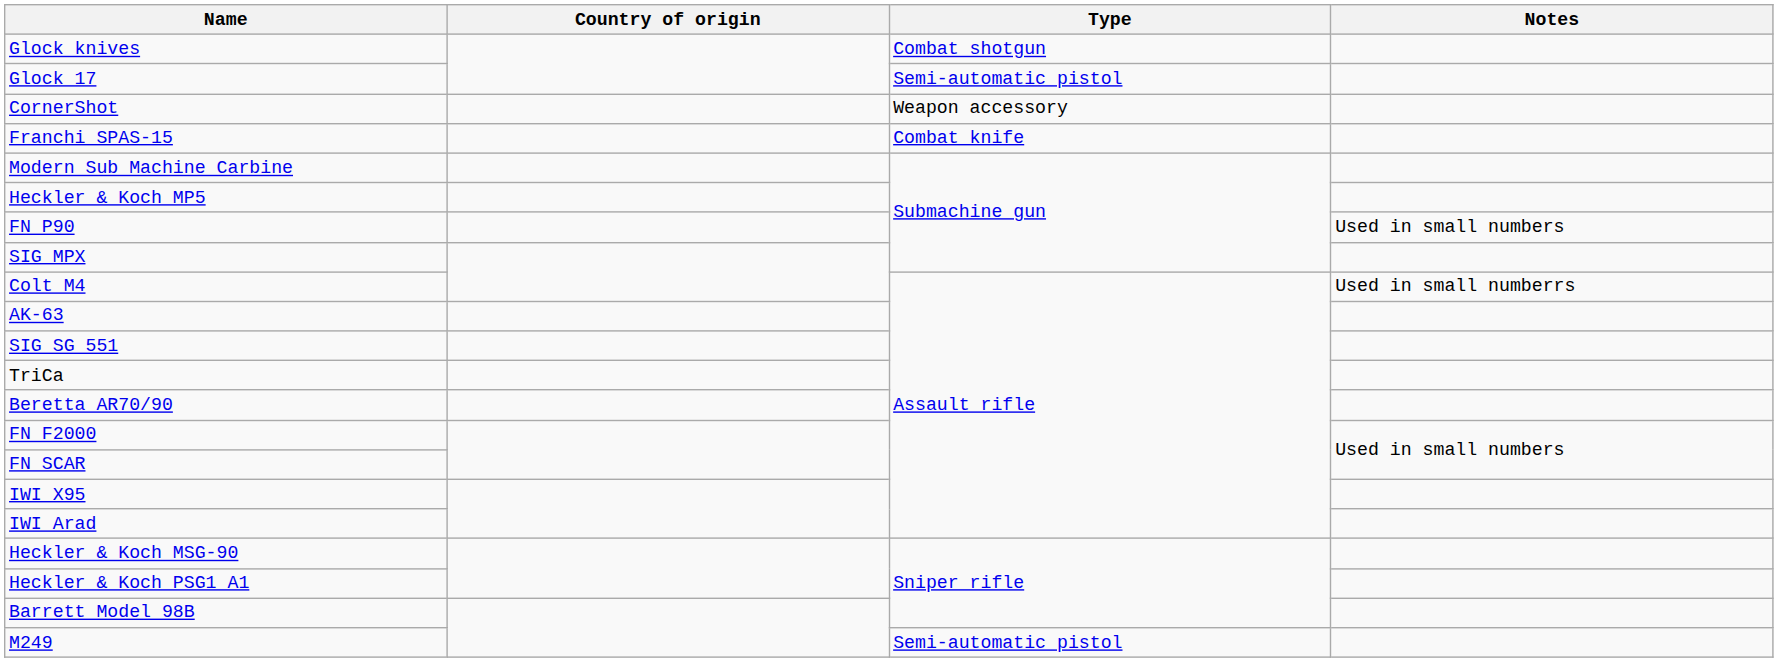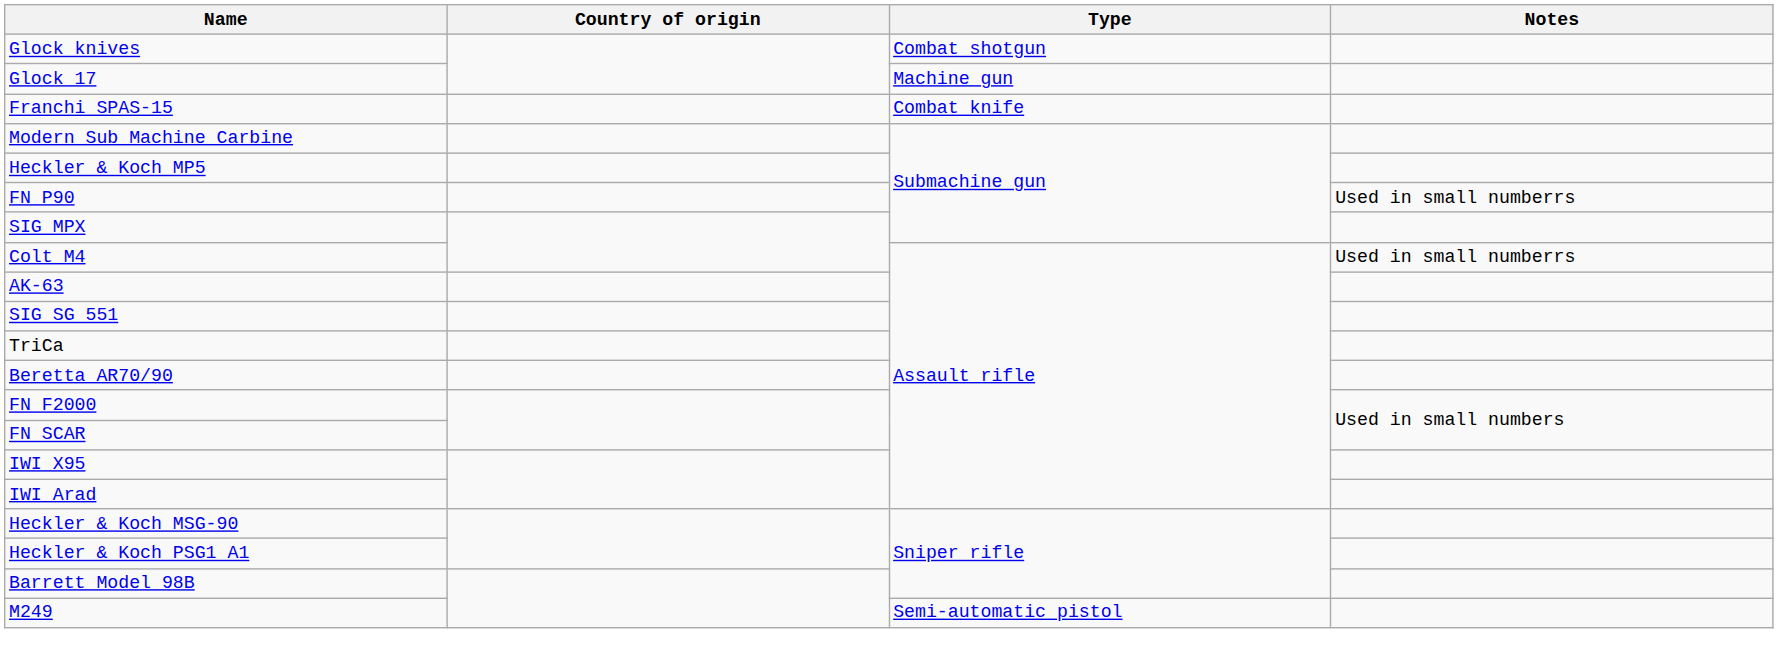 <table class="wikitable" width="100%" border="0">
 <tr>
 <th width="25%">Name</th>
 <th width="25%">Country of origin</th>
 <th width="25%">Type</th>
 <th>Notes</th>
 </tr>
 <tr>
 <td><a href='#'>Glock knives</a></td>
 <td rowspan="2"></td>
 <td><a href='#'>Combat shotgun</a></td>
 <td></td>
 </tr>
 <tr>
 <td><a href='#'>Glock 17</a></td>
-<td><a href='#'>Semi-automatic pistol</a></td>
-<td></td>
-</tr>
-<tr>
-<td><a href='#'>CornerShot</a></td>
-<td></td>
-<td>Weapon accessory</td>
+<td><a href='#'>Machine gun</a></td>
 <td></td>
 </tr>
 <tr>
 <td><a href='#'>Franchi SPAS-15</a></td>
 <td></td>
 <td><a href='#'>Combat knife</a></td>
 <td></td>
 </tr>
 <tr>
 <td><a href='#'>Modern Sub Machine Carbine</a></td>
 <td></td>
 <td rowspan="4"><a href='#'>Submachine gun</a></td>
 <td></td>
 </tr>
 <tr>
 <td><a href='#'>Heckler & Koch MP5</a></td>
 <td></td>
 <td></td>
 </tr>
 <tr>
 <td><a href='#'>FN P90</a></td>
 <td></td>
-<td>Used in small numbers</td>
+<td>Used in small numberrs</td>
 </tr>
 <tr>
 <td><a href='#'>SIG MPX</a></td>
 <td rowspan="2"></td>
 <td></td>
 </tr>
 <tr>
 <td><a href='#'>Colt M4</a></td>
 <td rowspan="9"><a href='#'>Assault rifle</a></td>
 <td>Used in small numberrs</td>
 </tr>
 <tr>
 <td><a href='#'>AK-63</a></td>
 <td></td>
 <td></td>
 </tr>
 <tr>
 <td><a href='#'>SIG SG 551</a></td>
 <td></td>
 <td></td>
 </tr>
 <tr>
 <td>TriCa</td>
 <td></td>
 <td></td>
 </tr>
 <tr>
 <td><a href='#'>Beretta AR70/90</a></td>
 <td></td>
 <td></td>
 </tr>
 <tr>
 <td><a href='#'>FN F2000</a></td>
 <td rowspan="2"></td>
 <td rowspan="2">Used in small numbers</td>
 </tr>
 <tr>
 <td><a href='#'>FN SCAR</a></td>
 </tr>
 <tr>
 <td><a href='#'>IWI X95</a></td>
 <td rowspan="2"></td>
 <td></td>
 </tr>
 <tr>
 <td><a href='#'>IWI Arad</a></td>
 <td></td>
 </tr>
 <tr>
 <td><a href='#'>Heckler & Koch MSG-90</a></td>
 <td rowspan="2"></td>
 <td rowspan="3"><a href='#'>Sniper rifle</a></td>
 <td></td>
 </tr>
 <tr>
 <td><a href='#'>Heckler & Koch PSG1 A1</a></td>
 <td></td>
 </tr>
 <tr>
 <td><a href='#'>Barrett Model 98B</a></td>
 <td rowspan="2"></td>
 <td></td>
 </tr>
 <tr>
 <td><a href='#'>M249</a></td>
 <td><a href='#'>Semi-automatic pistol</a></td>
 <td></td>
 </tr>
 </table>
